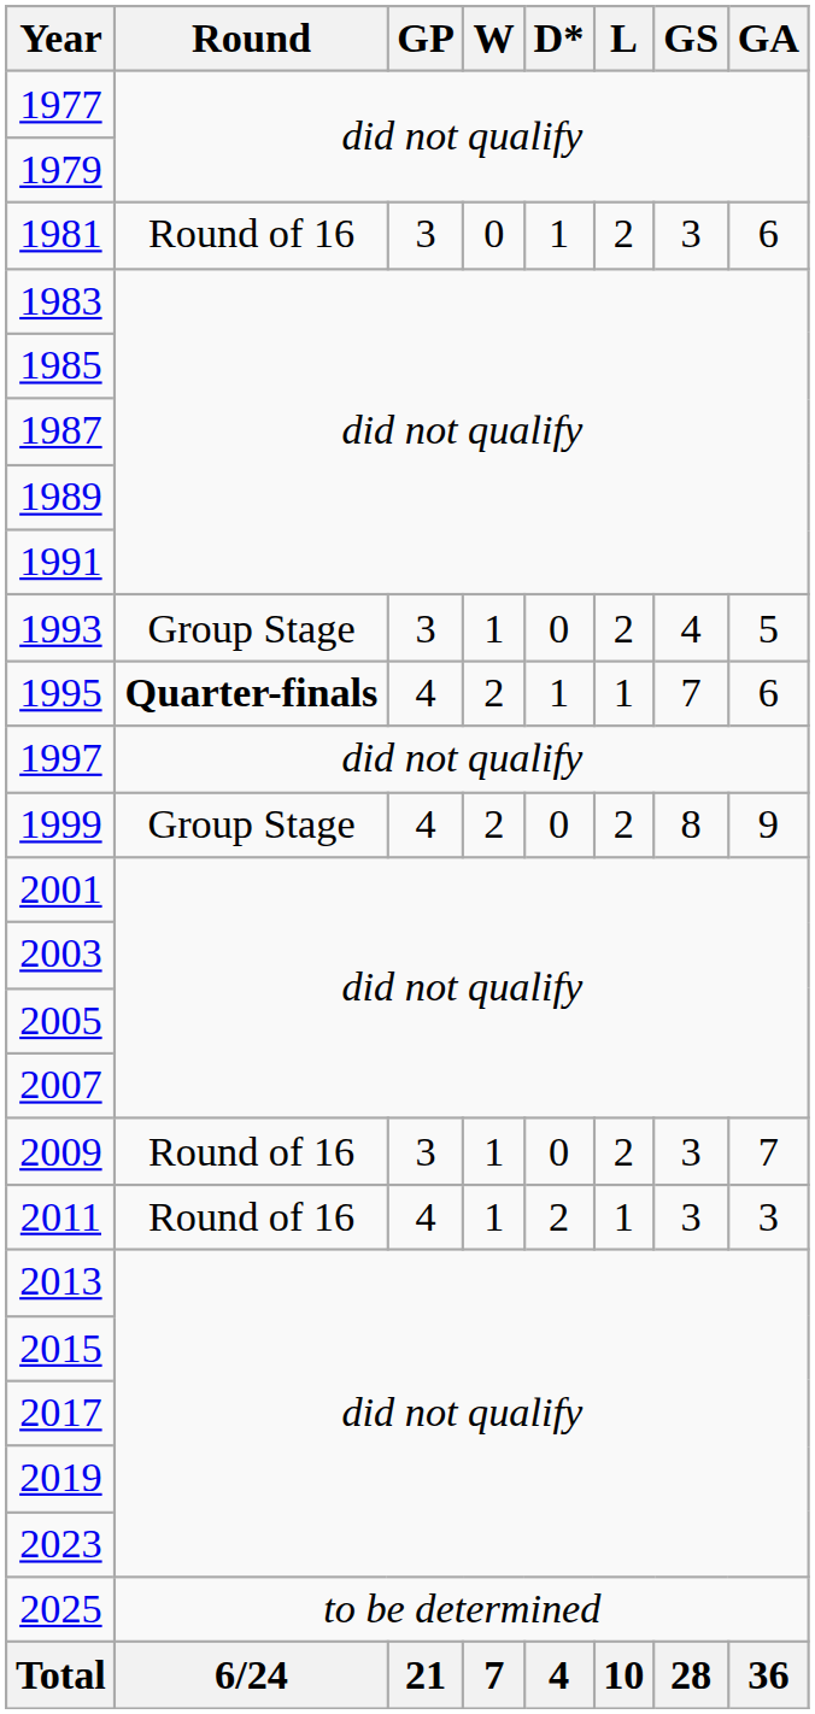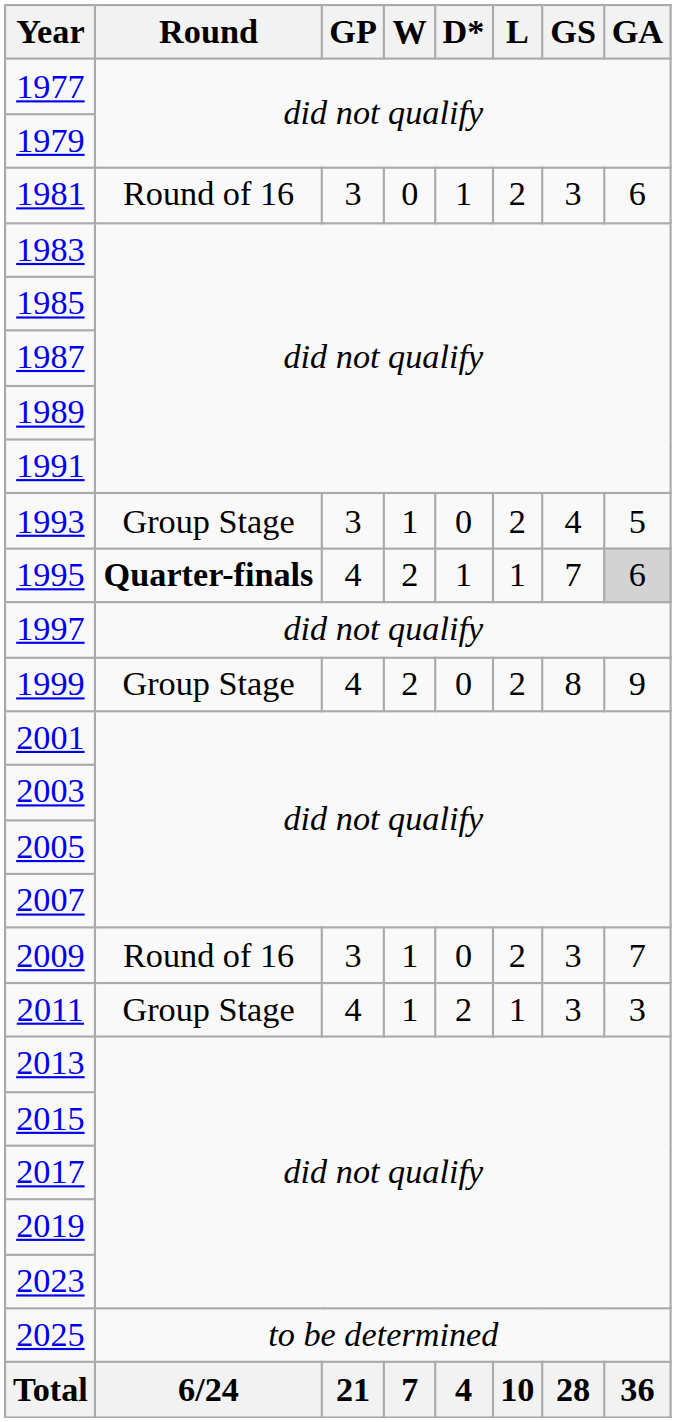 <table class="wikitable" style="text-align: center;">
 <tr>
 <th>Year</th>
 <th>Round</th>
 <th>GP</th>
 <th>W</th>
 <th>D*</th>
 <th>L</th>
 <th>GS</th>
 <th>GA</th>
 </tr>
 <tr>
 <td> <a href='#'>1977</a></td>
 <td colspan="7" rowspan="2"><em>did not qualify</em></td>
 </tr>
 <tr>
 <td> <a href='#'>1979</a></td>
 </tr>
 <tr>
 <td> <a href='#'>1981</a></td>
 <td>Round of 16</td>
 <td>3</td>
 <td>0</td>
 <td>1</td>
 <td>2</td>
 <td>3</td>
 <td>6</td>
 </tr>
 <tr>
 <td> <a href='#'>1983</a></td>
 <td colspan="7" rowspan="5"><em>did not qualify</em></td>
 </tr>
 <tr>
 <td> <a href='#'>1985</a></td>
 </tr>
 <tr>
 <td> <a href='#'>1987</a></td>
 </tr>
 <tr>
 <td> <a href='#'>1989</a></td>
 </tr>
 <tr>
 <td> <a href='#'>1991</a></td>
 </tr>
 <tr>
 <td> <a href='#'>1993</a></td>
 <td>Group Stage</td>
 <td>3</td>
 <td>1</td>
 <td>0</td>
 <td>2</td>
 <td>4</td>
 <td>5</td>
 </tr>
 <tr>
 <td> <a href='#'>1995</a></td>
 <td><strong>Quarter-finals</strong></td>
 <td>4</td>
 <td>2</td>
 <td>1</td>
 <td>1</td>
 <td>7</td>
-<td>6</td>
+<td style="background: lightgrey;">6</td>
 </tr>
 <tr>
 <td> <a href='#'>1997</a></td>
 <td colspan="7"><em>did not qualify</em></td>
 </tr>
 <tr>
 <td> <a href='#'>1999</a></td>
 <td>Group Stage</td>
 <td>4</td>
 <td>2</td>
 <td>0</td>
 <td>2</td>
 <td>8</td>
 <td>9</td>
 </tr>
 <tr>
 <td> <a href='#'>2001</a></td>
 <td colspan="7" rowspan="4"><em>did not qualify</em></td>
 </tr>
 <tr>
 <td> <a href='#'>2003</a></td>
 </tr>
 <tr>
 <td> <a href='#'>2005</a></td>
 </tr>
 <tr>
 <td> <a href='#'>2007</a></td>
 </tr>
 <tr>
 <td> <a href='#'>2009</a></td>
 <td>Round of 16</td>
 <td>3</td>
 <td>1</td>
 <td>0</td>
 <td>2</td>
 <td>3</td>
 <td>7</td>
 </tr>
 <tr>
 <td> <a href='#'>2011</a></td>
-<td>Round of 16</td>
+<td>Group Stage</td>
 <td>4</td>
 <td>1</td>
 <td>2</td>
 <td>1</td>
 <td>3</td>
 <td>3</td>
 </tr>
 <tr>
 <td> <a href='#'>2013</a></td>
 <td colspan="7" rowspan="5"><em>did not qualify</em></td>
 </tr>
 <tr>
 <td> <a href='#'>2015</a></td>
 </tr>
 <tr>
 <td> <a href='#'>2017</a></td>
 </tr>
 <tr>
 <td> <a href='#'>2019</a></td>
 </tr>
 <tr>
 <td> <a href='#'>2023</a></td>
 </tr>
 <tr>
 <td> <a href='#'>2025</a></td>
 <td colspan="7"><em>to be determined</em></td>
 </tr>
 <tr>
 <th><strong>Total</strong></th>
 <th>6/24</th>
 <th>21</th>
 <th>7</th>
 <th>4</th>
 <th>10</th>
 <th>28</th>
 <th>36</th>
 </tr>
 </table>
